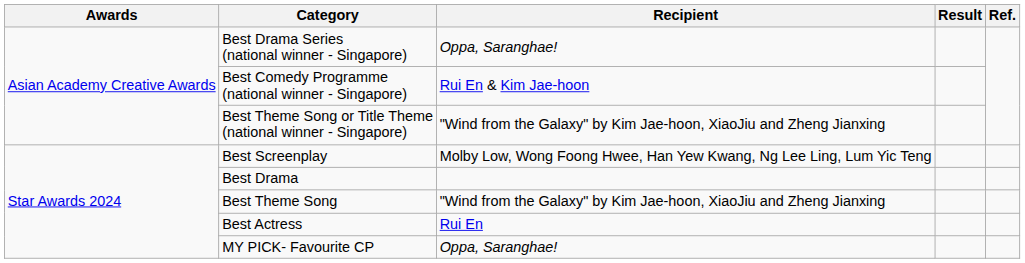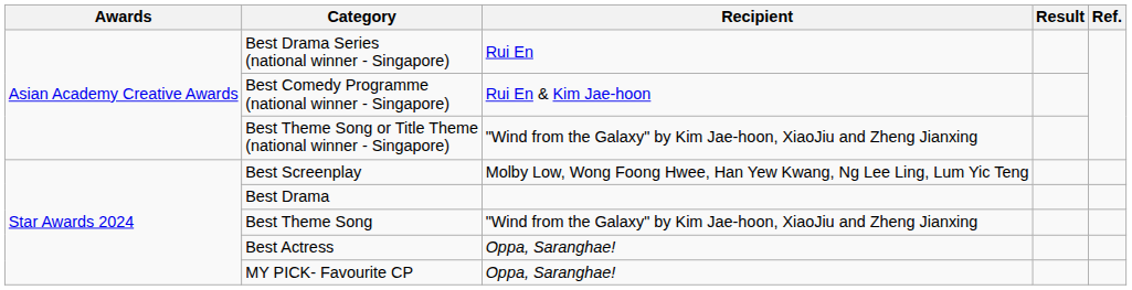 <table class="wikitable">
 <tr>
 <th>Awards</th>
 <th>Category</th>
 <th>Recipient</th>
 <th>Result</th>
 <th>Ref.</th>
 </tr>
 <tr>
 <td rowspan=3><a href='#'>Asian Academy Creative Awards</a></td>
 <td>Best Drama Series<br>(national winner - Singapore)</td>
-<td><em>Oppa, Saranghae!</em></td>
+<td><a href='#'>Rui En</a></td>
 <td></td>
 <td rowspan=3></td>
 </tr>
 <tr>
 <td>Best Comedy Programme<br>(national winner - Singapore)</td>
 <td><a href='#'>Rui En</a> & <a href='#'>Kim Jae-hoon</a></td>
 <td></td>
 </tr>
 <tr>
 <td>Best Theme Song or Title Theme<br>(national winner - Singapore)</td>
 <td>"Wind from the Galaxy" by Kim Jae-hoon, XiaoJiu and Zheng Jianxing</td>
 <td></td>
 </tr>
 <tr>
 <td rowspan=5><a href='#'>Star Awards 2024</a></td>
 <td>Best Screenplay</td>
 <td>Molby Low, Wong Foong Hwee, Han Yew Kwang, Ng Lee Ling, Lum Yic Teng</td>
 <td></td>
 <td></td>
 </tr>
 <tr>
 <td>Best Drama</td>
 <td></td>
 <td></td>
 <td></td>
 </tr>
 <tr>
 <td>Best Theme Song</td>
 <td>"Wind from the Galaxy" by Kim Jae-hoon, XiaoJiu and Zheng Jianxing</td>
 <td></td>
 <td></td>
 </tr>
 <tr>
 <td>Best Actress</td>
-<td><a href='#'>Rui En</a></td>
+<td><em>Oppa, Saranghae!</em></td>
 <td></td>
 <td></td>
 </tr>
 <tr>
 <td>MY PICK- Favourite CP</td>
 <td><em>Oppa, Saranghae!</em></td>
 <td></td>
 <td></td>
 </tr>
 </table>
